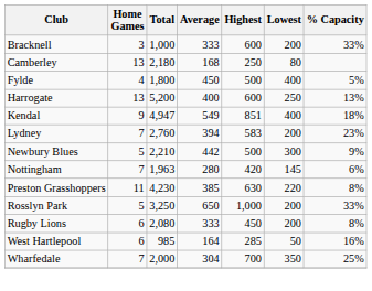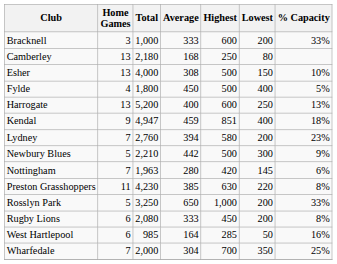 <table class="wikitable sortable" style="text-align:right">
 <tr>
 <th>Club</th>
 <th>Home<br>Games</th>
 <th>Total</th>
 <th>Average</th>
 <th>Highest</th>
 <th>Lowest</th>
 <th>% Capacity</th>
 </tr>
 <tr>
 <td style="text-align:left">Bracknell</td>
 <td>3</td>
 <td>1,000</td>
 <td>333</td>
 <td>600</td>
 <td>200</td>
 <td>33%</td>
 </tr>
 <tr>
 <td style="text-align:left">Camberley</td>
 <td>13</td>
 <td>2,180</td>
 <td>168</td>
 <td>250</td>
 <td>80</td>
 <td></td>
 </tr>
 <tr>
+<td style="text-align:left">Esher</td>
+<td>13</td>
+<td>4,000</td>
+<td>308</td>
+<td>500</td>
+<td>150</td>
+<td>10%</td>
+</tr>
+<tr>
 <td style="text-align:left">Fylde</td>
 <td>4</td>
 <td>1,800</td>
 <td>450</td>
 <td>500</td>
 <td>400</td>
 <td>5%</td>
 </tr>
 <tr>
 <td style="text-align:left">Harrogate</td>
 <td>13</td>
 <td>5,200</td>
 <td>400</td>
 <td>600</td>
 <td>250</td>
 <td>13%</td>
 </tr>
 <tr>
 <td style="text-align:left">Kendal</td>
 <td>9</td>
 <td>4,947</td>
-<td>549</td>
+<td>459</td>
 <td>851</td>
 <td>400</td>
 <td>18%</td>
 </tr>
 <tr>
 <td style="text-align:left">Lydney</td>
 <td>7</td>
 <td>2,760</td>
 <td>394</td>
-<td>583</td>
+<td>580</td>
 <td>200</td>
 <td>23%</td>
 </tr>
 <tr>
 <td style="text-align:left">Newbury Blues</td>
 <td>5</td>
 <td>2,210</td>
 <td>442</td>
 <td>500</td>
 <td>300</td>
 <td>9%</td>
 </tr>
 <tr>
 <td style="text-align:left">Nottingham</td>
 <td>7</td>
 <td>1,963</td>
 <td>280</td>
 <td>420</td>
 <td>145</td>
 <td>6%</td>
 </tr>
 <tr>
 <td style="text-align:left">Preston Grasshoppers</td>
 <td>11</td>
 <td>4,230</td>
 <td>385</td>
 <td>630</td>
 <td>220</td>
 <td>8%</td>
 </tr>
 <tr>
 <td style="text-align:left">Rosslyn Park</td>
 <td>5</td>
 <td>3,250</td>
 <td>650</td>
 <td>1,000</td>
 <td>200</td>
 <td>33%</td>
 </tr>
 <tr>
 <td style="text-align:left">Rugby Lions</td>
 <td>6</td>
 <td>2,080</td>
 <td>333</td>
 <td>450</td>
 <td>200</td>
 <td>8%</td>
 </tr>
 <tr>
 <td style="text-align:left">West Hartlepool</td>
 <td>6</td>
 <td>985</td>
 <td>164</td>
 <td>285</td>
 <td>50</td>
 <td>16%</td>
 </tr>
 <tr>
 <td style="text-align:left">Wharfedale</td>
 <td>7</td>
 <td>2,000</td>
 <td>304</td>
 <td>700</td>
 <td>350</td>
 <td>25%</td>
 </tr>
 <tr>
 </tr>
 </table>
